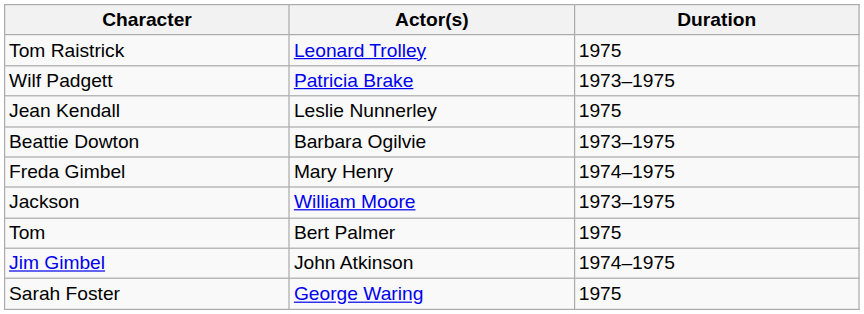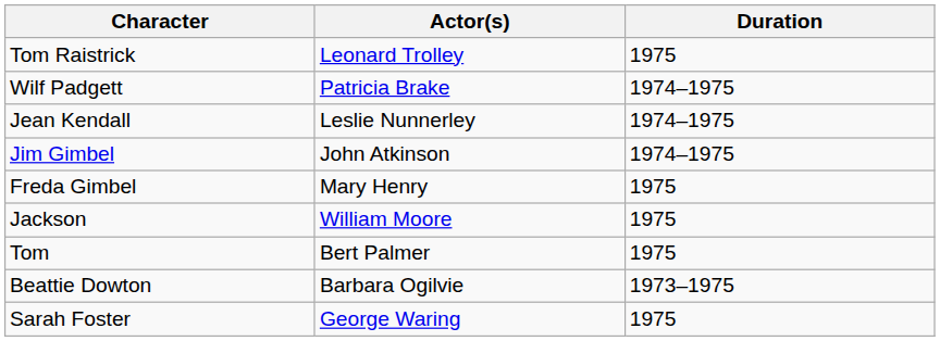 <table class="wikitable">
 <tr>
 <th scope="col" width="230">Character</th>
 <th scope="col" width="230">Actor(s)</th>
 <th scope="col" width="230">Duration</th>
 </tr>
 <tr>
 <td>Tom Raistrick</td>
 <td><a href='#'>Leonard Trolley</a></td>
 <td>1975</td>
 </tr>
 <tr>
 <td>Wilf Padgett</td>
 <td><a href='#'>Patricia Brake</a></td>
-<td>1973–1975</td>
+<td>1974–1975</td>
 </tr>
 <tr>
 <td>Jean Kendall</td>
 <td>Leslie Nunnerley</td>
+<td>1974–1975</td>
+</tr>
+<tr>
+<td><a href='#'>Jim Gimbel</a></td>
+<td>John Atkinson</td>
+<td>1974–1975</td>
+</tr>
+<tr>
+<td>Freda Gimbel</td>
+<td>Mary Henry</td>
+<td>1975</td>
+</tr>
+<tr>
+<td>Jackson</td>
+<td><a href='#'>William Moore</a></td>
+<td>1975</td>
+</tr>
+<tr>
+<td>Tom</td>
+<td>Bert Palmer</td>
 <td>1975</td>
 </tr>
 <tr>
 <td>Beattie Dowton</td>
 <td>Barbara Ogilvie</td>
 <td>1973–1975</td>
 </tr>
 <tr>
-<td>Freda Gimbel</td>
-<td>Mary Henry</td>
-<td>1974–1975</td>
-</tr>
-<tr>
-<td>Jackson</td>
-<td><a href='#'>William Moore</a></td>
-<td>1973–1975</td>
-</tr>
-<tr>
-<td>Tom</td>
-<td>Bert Palmer</td>
-<td>1975</td>
-</tr>
-<tr>
-<td><a href='#'>Jim Gimbel</a></td>
-<td>John Atkinson</td>
-<td>1974–1975</td>
-</tr>
-<tr>
 <td>Sarah Foster</td>
 <td><a href='#'>George Waring</a></td>
 <td>1975</td>
 </tr>
 </table>
